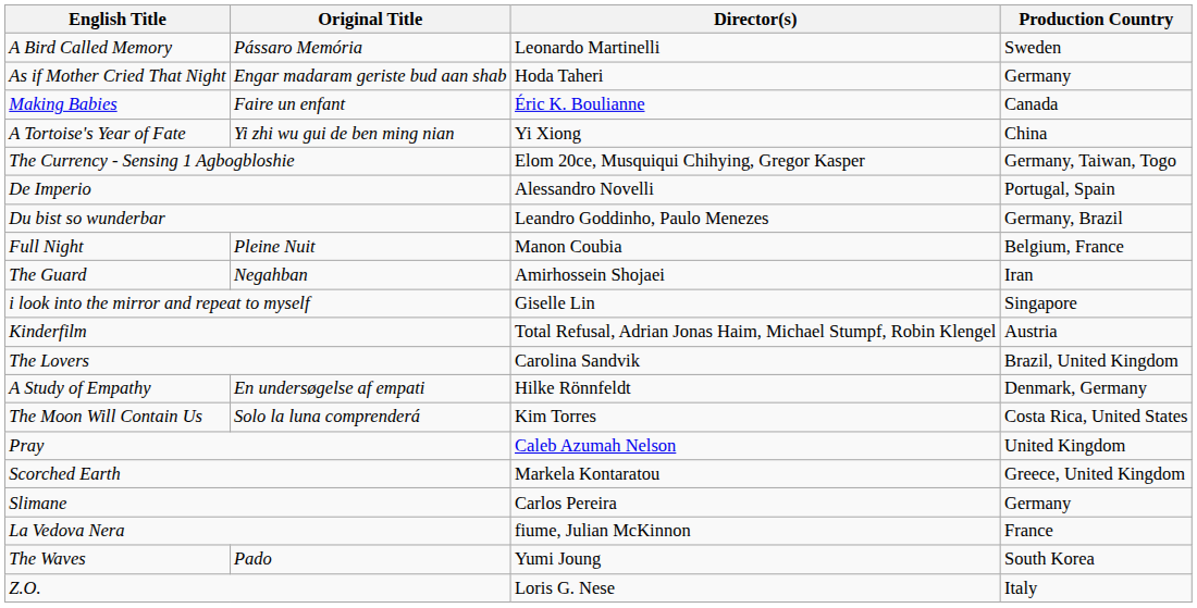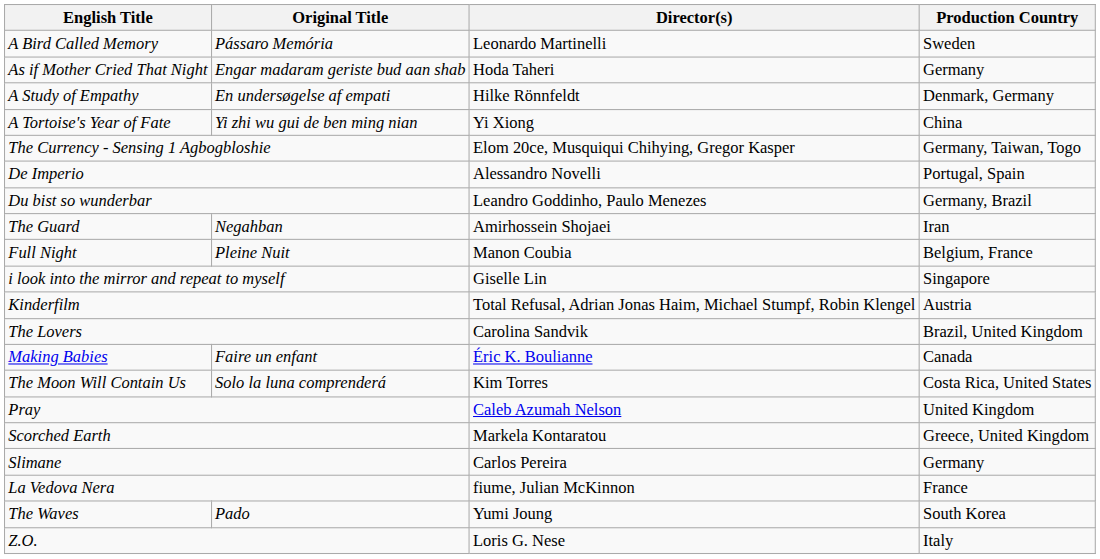 <table class="wikitable">
 <tr>
 <th>English Title</th>
 <th>Original Title</th>
 <th>Director(s)</th>
 <th>Production Country</th>
 </tr>
 <tr>
 <td><em>A Bird Called Memory</em></td>
 <td><em>Pássaro Memória</em></td>
 <td>Leonardo Martinelli</td>
 <td>Sweden</td>
 </tr>
 <tr>
 <td><em>As if Mother Cried That Night</em></td>
 <td><em>Engar madaram geriste bud aan shab</em></td>
 <td>Hoda Taheri</td>
 <td>Germany</td>
 </tr>
 <tr>
-<td><em><a href='#'>Making Babies</a></em></td>
-<td><em>Faire un enfant</em></td>
-<td><a href='#'>Éric K. Boulianne</a></td>
-<td>Canada</td>
+<td><em>A Study of Empathy</em></td>
+<td><em>En undersøgelse af empati</em></td>
+<td>Hilke Rönnfeldt</td>
+<td>Denmark, Germany</td>
 </tr>
 <tr>
 <td><em>A Tortoise's Year of Fate</em></td>
 <td><em>Yi zhi wu gui de ben ming nian</em></td>
 <td>Yi Xiong</td>
 <td>China</td>
 </tr>
 <tr>
 <td colspan="2"><em>The Currency - Sensing 1 Agbogbloshie</em></td>
 <td>Elom 20ce, Musquiqui Chihying, Gregor Kasper</td>
 <td>Germany, Taiwan, Togo</td>
 </tr>
 <tr>
 <td colspan="2"><em>De Imperio</em></td>
 <td>Alessandro Novelli</td>
 <td>Portugal, Spain</td>
 </tr>
 <tr>
 <td colspan="2"><em>Du bist so wunderbar</em></td>
 <td>Leandro Goddinho, Paulo Menezes</td>
 <td>Germany, Brazil</td>
 </tr>
 <tr>
+<td><em>The Guard</em></td>
+<td><em>Negahban</em></td>
+<td>Amirhossein Shojaei</td>
+<td>Iran</td>
+</tr>
+<tr>
 <td><em>Full Night</em></td>
 <td><em>Pleine Nuit</em></td>
 <td>Manon Coubia</td>
 <td>Belgium, France</td>
-</tr>
-<tr>
-<td><em>The Guard</em></td>
-<td><em>Negahban</em></td>
-<td>Amirhossein Shojaei</td>
-<td>Iran</td>
 </tr>
 <tr>
 <td colspan="2"><em>i look into the mirror and repeat to myself</em></td>
 <td>Giselle Lin</td>
 <td>Singapore</td>
 </tr>
 <tr>
 <td colspan="2"><em>Kinderfilm</em></td>
 <td>Total Refusal, Adrian Jonas Haim, Michael Stumpf, Robin Klengel</td>
 <td>Austria</td>
 </tr>
 <tr>
 <td colspan="2"><em>The Lovers</em></td>
 <td>Carolina Sandvik</td>
 <td>Brazil, United Kingdom</td>
 </tr>
 <tr>
-<td><em>A Study of Empathy</em></td>
-<td><em>En undersøgelse af empati</em></td>
-<td>Hilke Rönnfeldt</td>
-<td>Denmark, Germany</td>
+<td><em><a href='#'>Making Babies</a></em></td>
+<td><em>Faire un enfant</em></td>
+<td><a href='#'>Éric K. Boulianne</a></td>
+<td>Canada</td>
 </tr>
 <tr>
 <td><em>The Moon Will Contain Us</em></td>
 <td><em>Solo la luna comprenderá</em></td>
 <td>Kim Torres</td>
 <td>Costa Rica, United States</td>
 </tr>
 <tr>
 <td colspan="2"><em>Pray</em></td>
 <td><a href='#'>Caleb Azumah Nelson</a></td>
 <td>United Kingdom</td>
 </tr>
 <tr>
 <td colspan="2"><em>Scorched Earth</em></td>
 <td>Markela Kontaratou</td>
 <td>Greece, United Kingdom</td>
 </tr>
 <tr>
 <td colspan="2"><em>Slimane</em></td>
 <td>Carlos Pereira</td>
 <td>Germany</td>
 </tr>
 <tr>
 <td colspan="2"><em>La Vedova Nera</em></td>
 <td>fiume, Julian McKinnon</td>
 <td>France</td>
 </tr>
 <tr>
 <td><em>The Waves</em></td>
 <td><em>Pado</em></td>
 <td>Yumi Joung</td>
 <td>South Korea</td>
 </tr>
 <tr>
 <td colspan="2"><em>Z.O.</em></td>
 <td>Loris G. Nese</td>
 <td>Italy</td>
 </tr>
 </table>
